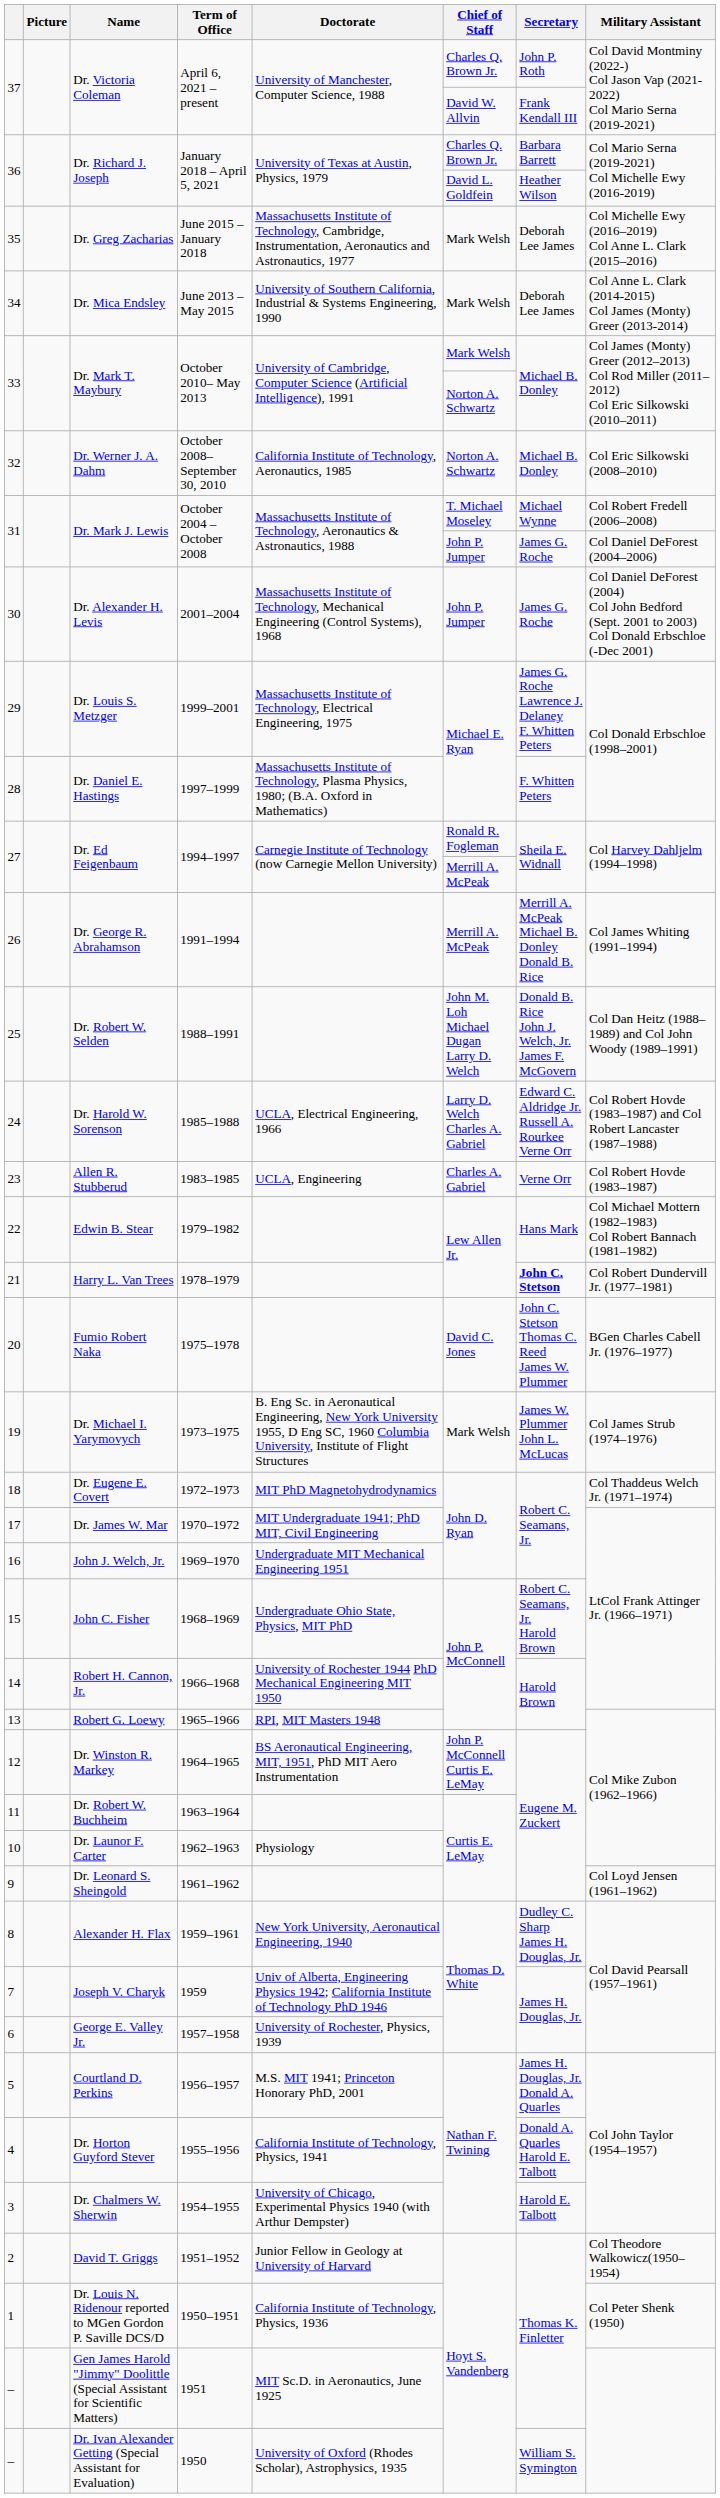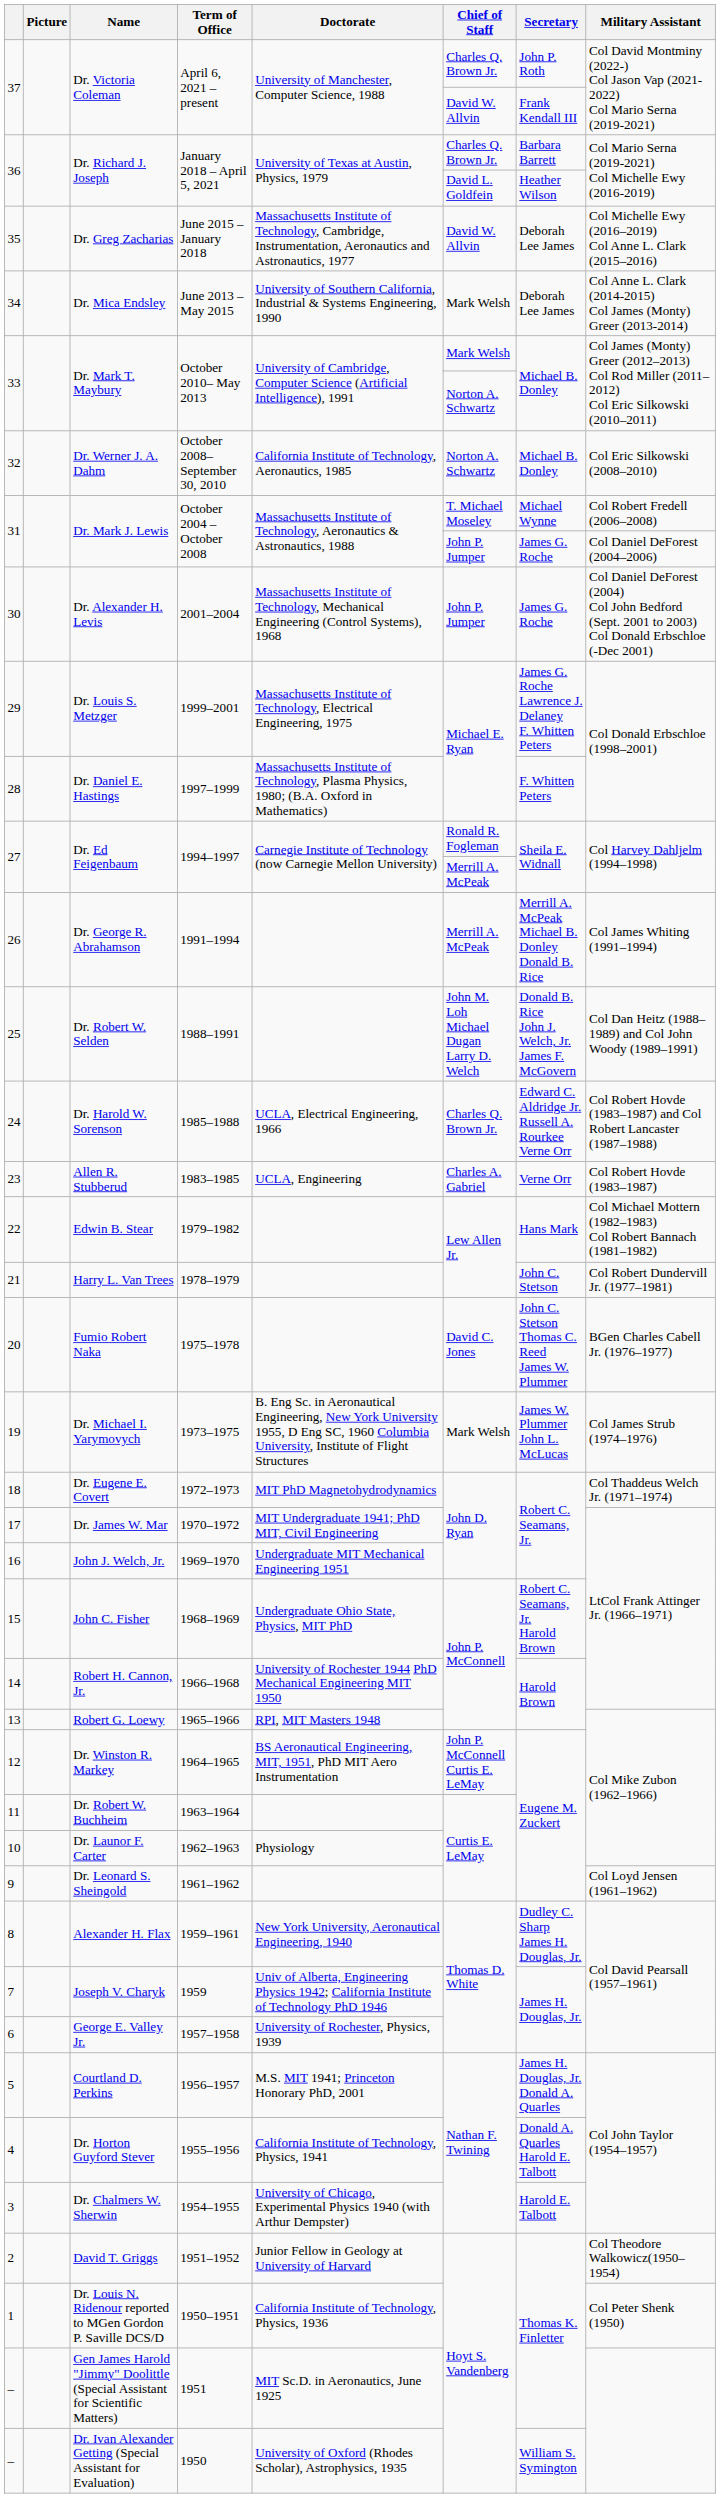 <table class="wikitable">
 <tr>
 <th></th>
 <th>Picture</th>
 <th>Name</th>
 <th>Term of Office</th>
 <th>Doctorate</th>
 <th><a href='#'>Chief of Staff</a></th>
 <th><a href='#'>Secretary</a></th>
 <th>Military Assistant</th>
 </tr>
 <tr>
 <td rowspan="2">37</td>
 <td rowspan="2"></td>
 <td rowspan="2">Dr. <a href='#'>Victoria Coleman</a></td>
 <td rowspan="2">April 6, 2021 – present</td>
 <td rowspan="2"><a href='#'>University of Manchester</a>, Computer Science, 1988</td>
 <td><a href='#'>Charles Q. Brown Jr.</a></td>
 <td><a href='#'>John P. Roth</a></td>
 <td rowspan="2">Col David Montminy (2022-)<br>Col Jason Vap (2021-2022)<br>Col Mario Serna (2019-2021)</td>
 </tr>
 <tr>
 <td><a href='#'>David W. Allvin</a></td>
 <td><a href='#'>Frank Kendall III</a></td>
 </tr>
 <tr>
 <td rowspan="2">36</td>
 <td rowspan="2"></td>
 <td rowspan="2">Dr. <a href='#'>Richard J. Joseph</a></td>
 <td rowspan="2">January 2018 – April 5, 2021</td>
 <td rowspan="2"><a href='#'>University of Texas at Austin</a>, Physics, 1979</td>
 <td><a href='#'>Charles Q. Brown Jr.</a></td>
 <td><a href='#'>Barbara Barrett</a></td>
 <td rowspan="2">Col Mario Serna (2019-2021)<br>Col Michelle Ewy (2016-2019)</td>
 </tr>
 <tr>
 <td><a href='#'>David L. Goldfein</a></td>
 <td><a href='#'>Heather Wilson</a></td>
 </tr>
 <tr>
 <td>35</td>
 <td></td>
 <td>Dr. <a href='#'>Greg Zacharias</a></td>
 <td>June 2015 – January 2018</td>
 <td><a href='#'>Massachusetts Institute of Technology</a>, Cambridge, Instrumentation, Aeronautics and Astronautics, 1977</td>
-<td>Mark Welsh</td>
+<td><a href='#'>David W. Allvin</a></td>
 <td>Deborah Lee James</td>
 <td>Col Michelle Ewy (2016–2019)<br>Col Anne L. Clark (2015–2016)</td>
 </tr>
 <tr>
 <td>34</td>
 <td></td>
 <td>Dr. <a href='#'>Mica Endsley</a></td>
 <td>June 2013 – May 2015</td>
 <td><a href='#'>University of Southern California</a>, Industrial & Systems Engineering, 1990</td>
 <td>Mark Welsh</td>
 <td>Deborah Lee James</td>
 <td>Col Anne L. Clark (2014-2015)<br>Col James (Monty) Greer (2013-2014)</td>
 </tr>
 <tr>
 <td rowspan="2">33</td>
 <td rowspan="2"></td>
 <td rowspan="2">Dr. <a href='#'>Mark T. Maybury</a></td>
 <td rowspan="2">October 2010– May 2013</td>
 <td rowspan="2"><a href='#'>University of Cambridge</a>, <a href='#'>Computer Science</a> (<a href='#'>Artificial Intelligence</a>), 1991</td>
 <td><a href='#'>Mark Welsh</a></td>
 <td rowspan="2"><a href='#'>Michael B. Donley</a></td>
 <td rowspan="2">Col James (Monty) Greer (2012–2013)<br>Col Rod Miller (2011–2012)<br>Col Eric Silkowski (2010–2011)</td>
 </tr>
 <tr>
 <td><a href='#'>Norton A. Schwartz</a></td>
 </tr>
 <tr>
 <td>32</td>
 <td></td>
 <td><a href='#'>Dr. Werner J. A. Dahm</a></td>
 <td>October 2008– September 30, 2010</td>
 <td><a href='#'>California Institute of Technology</a>, Aeronautics, 1985</td>
 <td><a href='#'>Norton A. Schwartz</a></td>
 <td><a href='#'>Michael B. Donley</a></td>
 <td>Col Eric Silkowski (2008–2010)</td>
 </tr>
 <tr>
 <td rowspan="2">31</td>
 <td rowspan="2"></td>
 <td rowspan="2"><a href='#'>Dr. Mark J. Lewis</a></td>
 <td rowspan="2">October 2004 – October 2008</td>
 <td rowspan="2"><a href='#'>Massachusetts Institute of Technology</a>, Aeronautics & Astronautics, 1988</td>
 <td><a href='#'>T. Michael Moseley</a></td>
 <td><a href='#'>Michael Wynne</a></td>
 <td>Col Robert Fredell (2006–2008)</td>
 </tr>
 <tr>
 <td><a href='#'>John P. Jumper</a></td>
 <td><a href='#'>James G. Roche</a></td>
 <td>Col Daniel DeForest (2004–2006)</td>
 </tr>
 <tr>
 <td>30</td>
 <td></td>
 <td>Dr. <a href='#'>Alexander H. Levis</a></td>
 <td>2001–2004</td>
 <td><a href='#'>Massachusetts Institute of Technology</a>, Mechanical Engineering (Control Systems), 1968</td>
 <td><a href='#'>John P. Jumper</a></td>
 <td><a href='#'>James G. Roche</a></td>
 <td>Col Daniel DeForest (2004)<br>Col John Bedford (Sept. 2001 to 2003)<br>Col Donald Erbschloe (-Dec 2001)</td>
 </tr>
 <tr>
 <td>29</td>
 <td></td>
 <td>Dr. <a href='#'>Louis S. Metzger</a></td>
 <td>1999–2001</td>
 <td><a href='#'>Massachusetts Institute of Technology</a>, Electrical Engineering, 1975</td>
 <td rowspan="2"><a href='#'>Michael E. Ryan</a></td>
 <td><a href='#'>James G. Roche</a><br><a href='#'>Lawrence J. Delaney</a><br><a href='#'>F. Whitten Peters</a></td>
 <td rowspan="2">Col Donald Erbschloe (1998–2001)</td>
 </tr>
 <tr>
 <td>28</td>
 <td></td>
 <td>Dr. <a href='#'>Daniel E. Hastings</a></td>
 <td>1997–1999</td>
 <td><a href='#'>Massachusetts Institute of Technology</a>, Plasma Physics, 1980; (B.A. Oxford in Mathematics)</td>
 <td><a href='#'>F. Whitten Peters</a></td>
 </tr>
 <tr>
 <td rowspan="2">27</td>
 <td rowspan="2"></td>
 <td rowspan="2">Dr. <a href='#'>Ed Feigenbaum</a></td>
 <td rowspan="2">1994–1997</td>
 <td rowspan="2"><a href='#'>Carnegie Institute of Technology</a> (now Carnegie Mellon University)</td>
 <td><a href='#'>Ronald R. Fogleman</a></td>
 <td rowspan="2"><a href='#'>Sheila E. Widnall</a></td>
 <td rowspan="2">Col <a href='#'>Harvey Dahljelm</a> (1994–1998)</td>
 </tr>
 <tr>
 <td><a href='#'>Merrill A. McPeak</a></td>
 </tr>
 <tr>
 <td>26</td>
 <td></td>
 <td>Dr. <a href='#'>George R. Abrahamson</a></td>
 <td>1991–1994</td>
 <td><br></td>
 <td><a href='#'>Merrill A. McPeak</a></td>
 <td><a href='#'>Merrill A. McPeak</a><br><a href='#'>Michael B. Donley</a><br><a href='#'>Donald B. Rice</a></td>
 <td>Col James Whiting (1991–1994)</td>
 </tr>
 <tr>
 <td>25</td>
 <td></td>
 <td>Dr. <a href='#'>Robert W. Selden</a></td>
 <td>1988–1991</td>
 <td></td>
 <td><a href='#'>John M. Loh</a><br><a href='#'>Michael Dugan</a><br><a href='#'>Larry D. Welch</a></td>
 <td><a href='#'>Donald B. Rice</a><br><a href='#'>John J. Welch, Jr.</a><br><a href='#'>James F. McGovern</a></td>
 <td>Col Dan Heitz (1988–1989) and Col John Woody (1989–1991)</td>
 </tr>
 <tr>
 <td>24</td>
 <td></td>
 <td>Dr. <a href='#'>Harold W. Sorenson</a></td>
 <td>1985–1988</td>
 <td><a href='#'>UCLA</a>, Electrical Engineering, 1966</td>
-<td><a href='#'>Larry D. Welch</a><br><a href='#'>Charles A. Gabriel</a></td>
+<td><a href='#'>Charles Q. Brown Jr.</a></td>
 <td><a href='#'>Edward C. Aldridge Jr.</a><br><a href='#'>Russell A. Rourkee</a><br><a href='#'>Verne Orr</a></td>
 <td>Col Robert Hovde (1983–1987) and Col Robert Lancaster (1987–1988)</td>
 </tr>
 <tr>
 <td>23</td>
 <td></td>
 <td><a href='#'>Allen R. Stubberud</a></td>
 <td>1983–1985</td>
 <td><a href='#'>UCLA</a>, Engineering</td>
 <td><a href='#'>Charles A. Gabriel</a></td>
 <td><a href='#'>Verne Orr</a></td>
 <td>Col Robert Hovde (1983–1987)</td>
 </tr>
 <tr>
 <td>22</td>
 <td></td>
 <td><a href='#'>Edwin B. Stear</a></td>
 <td>1979–1982</td>
 <td></td>
 <td rowspan="2"><a href='#'>Lew Allen Jr.</a></td>
 <td><a href='#'>Hans Mark</a></td>
 <td>Col Michael Mottern (1982–1983)<br>Col Robert Bannach (1981–1982)</td>
 </tr>
 <tr>
 <td>21</td>
 <td></td>
 <td><a href='#'>Harry L. Van Trees</a></td>
 <td>1978–1979</td>
 <td></td>
-<td><strong><a href='#'>John C. Stetson</a></strong></td>
+<td><a href='#'>John C. Stetson</a></td>
 <td>Col Robert Dundervill Jr. (1977–1981)</td>
 </tr>
 <tr>
 <td>20</td>
 <td></td>
 <td><a href='#'>Fumio Robert Naka</a></td>
 <td>1975–1978</td>
 <td></td>
 <td><a href='#'>David C. Jones</a></td>
 <td><a href='#'>John C. Stetson</a><br><a href='#'>Thomas C. Reed</a><br><a href='#'>James W. Plummer</a></td>
 <td>BGen Charles Cabell Jr. (1976–1977)</td>
 </tr>
 <tr>
 <td>19</td>
 <td></td>
 <td>Dr. <a href='#'>Michael I. Yarymovych</a></td>
 <td>1973–1975</td>
 <td>B. Eng Sc. in Aeronautical Engineering, <a href='#'>New York University</a> 1955, D Eng SC, 1960 <a href='#'>Columbia University</a>, Institute of Flight Structures</td>
 <td>Mark Welsh</td>
 <td><a href='#'>James W. Plummer</a><br><a href='#'>John L. McLucas</a></td>
 <td>Col James Strub (1974–1976)</td>
 </tr>
 <tr>
 <td>18</td>
 <td></td>
 <td>Dr. <a href='#'>Eugene E. Covert</a></td>
 <td>1972–1973</td>
 <td><a href='#'> MIT PhD Magnetohydrodynamics</a></td>
 <td rowspan="3"><a href='#'>John D. Ryan</a></td>
 <td rowspan="3"><a href='#'>Robert C. Seamans, Jr.</a></td>
 <td>Col Thaddeus Welch Jr. (1971–1974)</td>
 </tr>
 <tr>
 <td>17</td>
 <td></td>
 <td>Dr. <a href='#'>James W. Mar</a></td>
 <td>1970–1972</td>
 <td><a href='#'> MIT Undergraduate 1941; PhD MIT, Civil Engineering</a></td>
 <td rowspan="4">LtCol Frank Attinger Jr. (1966–1971)</td>
 </tr>
 <tr>
 <td>16</td>
 <td></td>
 <td><a href='#'>John J. Welch, Jr.</a></td>
 <td>1969–1970</td>
 <td><a href='#'>Undergraduate MIT Mechanical Engineering 1951</a></td>
 </tr>
 <tr>
 <td>15</td>
 <td></td>
 <td><a href='#'>John C. Fisher</a></td>
 <td>1968–1969</td>
 <td><a href='#'>Undergraduate Ohio State, Physics</a>, <a href='#'> MIT PhD</a></td>
 <td rowspan="3"><a href='#'>John P. McConnell</a></td>
 <td><a href='#'>Robert C. Seamans, Jr.</a><br><a href='#'>Harold Brown</a></td>
 </tr>
 <tr>
 <td>14</td>
 <td></td>
 <td><a href='#'>Robert H. Cannon, Jr.</a></td>
 <td>1966–1968</td>
 <td><a href='#'> University of Rochester 1944</a> <a href='#'>PhD Mechanical Engineering MIT 1950</a></td>
 <td rowspan="2"><a href='#'>Harold Brown</a></td>
 </tr>
 <tr>
 <td>13</td>
 <td></td>
 <td><a href='#'>Robert G. Loewy</a></td>
 <td>1965–1966</td>
 <td><a href='#'>RPI</a>, <a href='#'>MIT Masters 1948</a></td>
 <td rowspan="4">Col Mike Zubon (1962–1966)</td>
 </tr>
 <tr>
 <td>12</td>
 <td></td>
 <td>Dr. <a href='#'>Winston R. Markey</a></td>
 <td>1964–1965</td>
 <td><a href='#'>BS Aeronautical Engineering, MIT, 1951</a>, PhD MIT Aero Instrumentation</td>
 <td><a href='#'>John P. McConnell</a><br><a href='#'>Curtis E. LeMay</a></td>
 <td rowspan="4"><a href='#'>Eugene M. Zuckert</a></td>
 </tr>
 <tr>
 <td>11</td>
 <td></td>
 <td>Dr. <a href='#'>Robert W. Buchheim</a></td>
 <td>1963–1964</td>
 <td></td>
 <td rowspan="3"><a href='#'>Curtis E. LeMay</a></td>
 </tr>
 <tr>
 <td>10</td>
 <td></td>
 <td>Dr. <a href='#'>Launor F. Carter</a></td>
 <td>1962–1963</td>
 <td>Physiology</td>
 </tr>
 <tr>
 <td>9</td>
 <td></td>
 <td>Dr. <a href='#'>Leonard S. Sheingold</a></td>
 <td>1961–1962</td>
 <td></td>
 <td>Col Loyd Jensen (1961–1962)</td>
 </tr>
 <tr>
 <td>8</td>
 <td></td>
 <td><a href='#'>Alexander H. Flax</a></td>
 <td>1959–1961</td>
 <td><a href='#'>New York University, Aeronautical Engineering, 1940</a></td>
 <td rowspan="3"><a href='#'>Thomas D. White</a></td>
 <td><a href='#'>Dudley C. Sharp</a><br><a href='#'>James H. Douglas, Jr.</a></td>
 <td rowspan="3">Col David Pearsall (1957–1961)</td>
 </tr>
 <tr>
 <td>7</td>
 <td></td>
 <td><a href='#'>Joseph V. Charyk</a></td>
 <td>1959</td>
 <td><a href='#'>Univ of Alberta, Engineering Physics 1942</a>; <a href='#'>California Institute of Technology PhD 1946</a></td>
 <td rowspan="2"><a href='#'>James H. Douglas, Jr.</a></td>
 </tr>
 <tr>
 <td>6</td>
 <td></td>
 <td><a href='#'>George E. Valley Jr.</a></td>
 <td>1957–1958</td>
 <td><a href='#'>University of Rochester</a>, Physics, 1939<br></td>
 </tr>
 <tr>
 <td>5</td>
 <td></td>
 <td><a href='#'>Courtland D. Perkins</a></td>
 <td>1956–1957</td>
 <td>M.S. <a href='#'>MIT</a> 1941; <a href='#'>Princeton</a> Honorary PhD, 2001</td>
 <td rowspan="3"><a href='#'>Nathan F. Twining</a></td>
 <td><a href='#'>James H. Douglas, Jr.</a><br><a href='#'>Donald A. Quarles</a></td>
 <td rowspan="3">Col John Taylor (1954–1957)</td>
 </tr>
 <tr>
 <td>4</td>
 <td></td>
 <td>Dr. <a href='#'>Horton Guyford Stever</a></td>
 <td>1955–1956</td>
 <td><a href='#'>California Institute of Technology</a>, Physics, 1941<br></td>
 <td><a href='#'>Donald A. Quarles</a><br><a href='#'>Harold E. Talbott</a></td>
 </tr>
 <tr>
 <td>3</td>
 <td></td>
 <td>Dr. <a href='#'>Chalmers W. Sherwin</a></td>
 <td>1954–1955</td>
 <td><a href='#'>University of Chicago</a>, Experimental Physics 1940 (with Arthur Dempster)</td>
 <td><a href='#'>Harold E. Talbott</a></td>
 </tr>
 <tr>
 <td>2</td>
 <td></td>
 <td><a href='#'>David T. Griggs</a></td>
 <td>1951–1952<br></td>
 <td>Junior Fellow in Geology at <a href='#'>University of Harvard</a></td>
 <td rowspan="4"><a href='#'>Hoyt S. Vandenberg</a></td>
 <td rowspan="3"><a href='#'>Thomas K. Finletter</a></td>
 <td>Col Theodore Walkowicz(1950–1954)</td>
 </tr>
 <tr>
 <td>1</td>
 <td></td>
 <td>Dr. <a href='#'>Louis N. Ridenour</a> reported to MGen Gordon P. Saville DCS/D</td>
 <td>1950–1951</td>
 <td><a href='#'>California Institute of Technology</a>, Physics, 1936</td>
 <td>Col Peter Shenk (1950)</td>
 </tr>
 <tr>
 <td>–</td>
 <td></td>
 <td><a href='#'>Gen James Harold "Jimmy" Doolittle</a> (Special Assistant for Scientific Matters)</td>
 <td>1951</td>
 <td><a href='#'>MIT</a> Sc.D. in Aeronautics, June 1925</td>
 </tr>
 <tr>
 <td>–</td>
 <td></td>
 <td><a href='#'>Dr. Ivan Alexander Getting</a> (Special Assistant for Evaluation)</td>
 <td>1950<br></td>
 <td><a href='#'>University of Oxford</a> (Rhodes Scholar), Astrophysics, 1935</td>
 <td rowspan="2"><a href='#'>William S. Symington</a></td>
 </tr>
 </table>
